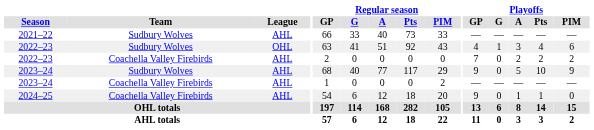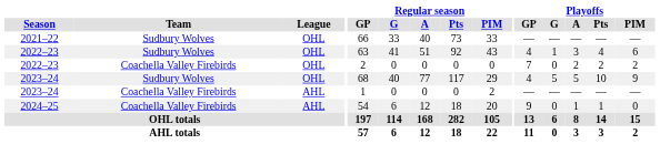 <table border="0" cellpadding="1" cellspacing="0" style="text-align:center; width:60em">
 <tr>
 <th colspan="3" bgcolor="#ffffff"></th>
 <th rowspan="103" bgcolor="#ffffff"></th>
 <th colspan="5"><a href='#'>Regular season</a></th>
 <th rowspan="103" bgcolor="#ffffff"></th>
 <th colspan="5"><a href='#'>Playoffs</a></th>
 </tr>
 <tr bgcolor="#e0e0e0">
 <th><a href='#'>Season</a></th>
 <th>Team</th>
 <th>League</th>
 <th>GP</th>
 <th><a href='#'>G</a></th>
 <th><a href='#'>A</a></th>
 <th><a href='#'>Pts</a></th>
 <th><a href='#'>PIM</a></th>
 <th>GP</th>
 <th>G</th>
 <th>A</th>
 <th>Pts</th>
 <th>PIM</th>
 </tr>
 <tr>
 <td><a href='#'>2021–22</a></td>
 <td><a href='#'>Sudbury Wolves</a></td>
-<td><a href='#'>AHL</a></td>
+<td><a href='#'>OHL</a></td>
 <td>66</td>
 <td>33</td>
 <td>40</td>
 <td>73</td>
 <td>33</td>
 <td>—</td>
 <td>—</td>
 <td>—</td>
 <td>—</td>
 <td>—</td>
 </tr>
 <tr bgcolor="#f0f0f0">
 <td><a href='#'>2022–23</a></td>
 <td><a href='#'>Sudbury Wolves</a></td>
 <td><a href='#'>OHL</a></td>
 <td>63</td>
 <td>41</td>
 <td>51</td>
 <td>92</td>
 <td>43</td>
 <td>4</td>
 <td>1</td>
 <td>3</td>
 <td>4</td>
 <td>6</td>
 </tr>
 <tr>
 <td><a href='#'>2022–23</a></td>
 <td><a href='#'>Coachella Valley Firebirds</a></td>
-<td><a href='#'>AHL</a></td>
+<td><a href='#'>OHL</a></td>
 <td>2</td>
 <td>0</td>
 <td>0</td>
 <td>0</td>
 <td>0</td>
 <td>7</td>
 <td>0</td>
 <td>2</td>
 <td>2</td>
 <td>2</td>
 </tr>
 <tr bgcolor="#f0f0f0">
 <td><a href='#'>2023–24</a></td>
 <td><a href='#'>Sudbury Wolves</a></td>
-<td><a href='#'>AHL</a></td>
+<td><a href='#'>OHL</a></td>
 <td>68</td>
 <td>40</td>
 <td>77</td>
 <td>117</td>
 <td>29</td>
-<td>9</td>
-<td>0</td>
+<td>4</td>
+<td>5</td>
 <td>5</td>
 <td>10</td>
 <td>9</td>
 </tr>
 <tr>
 <td><a href='#'>2023–24</a></td>
 <td><a href='#'>Coachella Valley Firebirds</a></td>
 <td><a href='#'>AHL</a></td>
 <td>1</td>
 <td>0</td>
 <td>0</td>
 <td>0</td>
 <td>2</td>
 <td>—</td>
 <td>—</td>
 <td>—</td>
 <td>—</td>
 <td>—</td>
 </tr>
 <tr bgcolor="#f0f0f0">
 <td><a href='#'>2024–25</a></td>
 <td><a href='#'>Coachella Valley Firebirds</a></td>
 <td><a href='#'>AHL</a></td>
 <td>54</td>
 <td>6</td>
 <td>12</td>
 <td>18</td>
 <td>20</td>
 <td>9</td>
 <td>0</td>
 <td>1</td>
 <td>1</td>
 <td>0</td>
 </tr>
 <tr bgcolor="#e0e0e0">
 <th colspan="3">OHL totals</th>
 <th>197</th>
 <th>114</th>
 <th>168</th>
 <th>282</th>
 <th>105</th>
 <th>13</th>
 <th>6</th>
 <th>8</th>
 <th>14</th>
 <th>15</th>
 </tr>
 <tr>
 <th colspan="3">AHL totals</th>
 <th>57</th>
 <th>6</th>
 <th>12</th>
 <th>18</th>
 <th>22</th>
 <th>11</th>
 <th>0</th>
 <th>3</th>
 <th>3</th>
 <th>2</th>
 </tr>
 </table>
